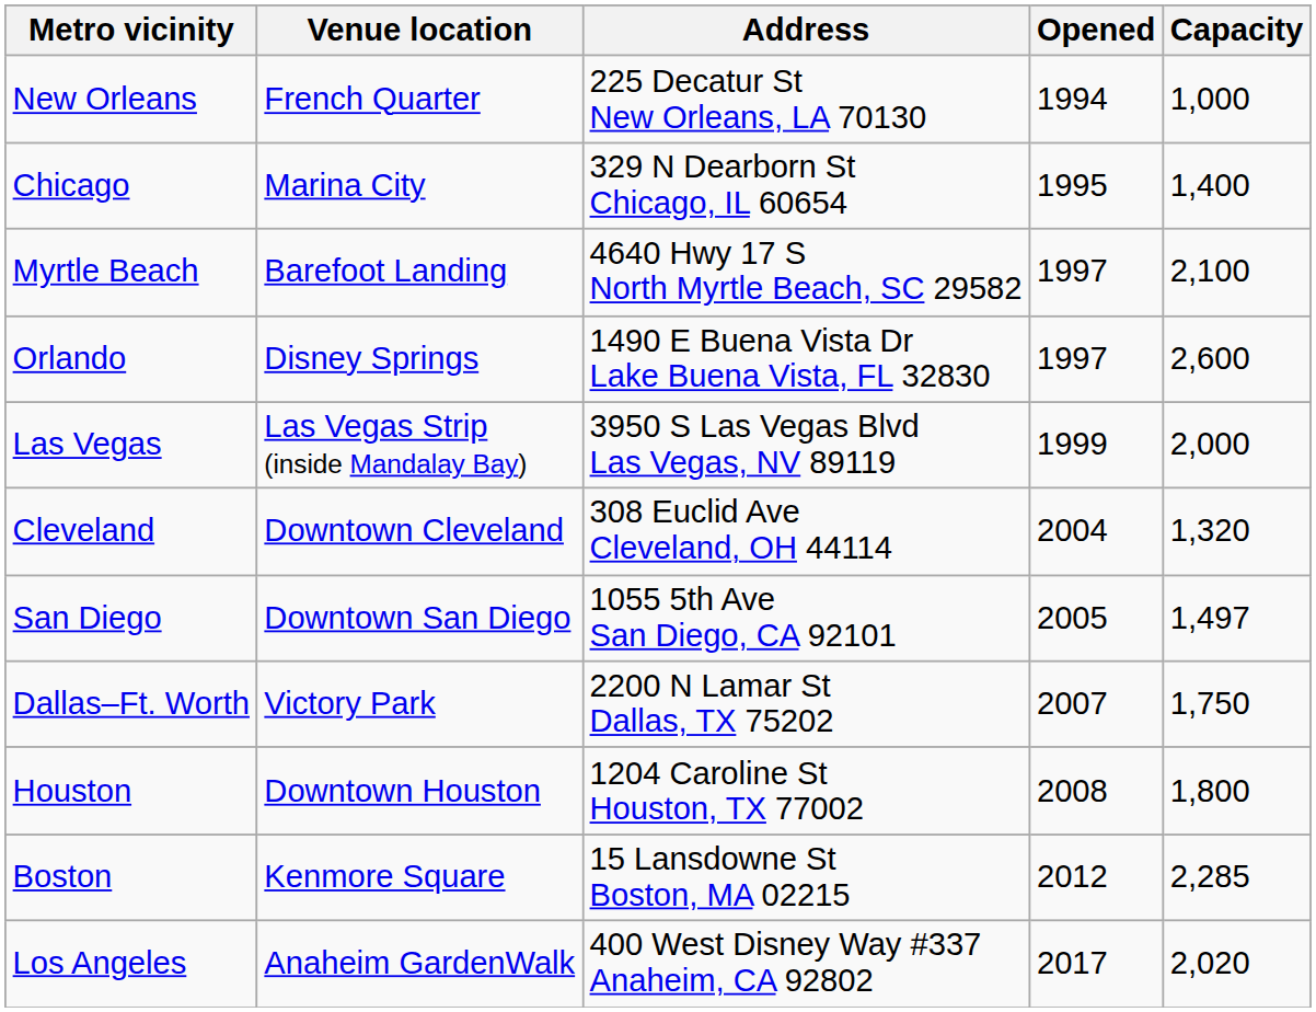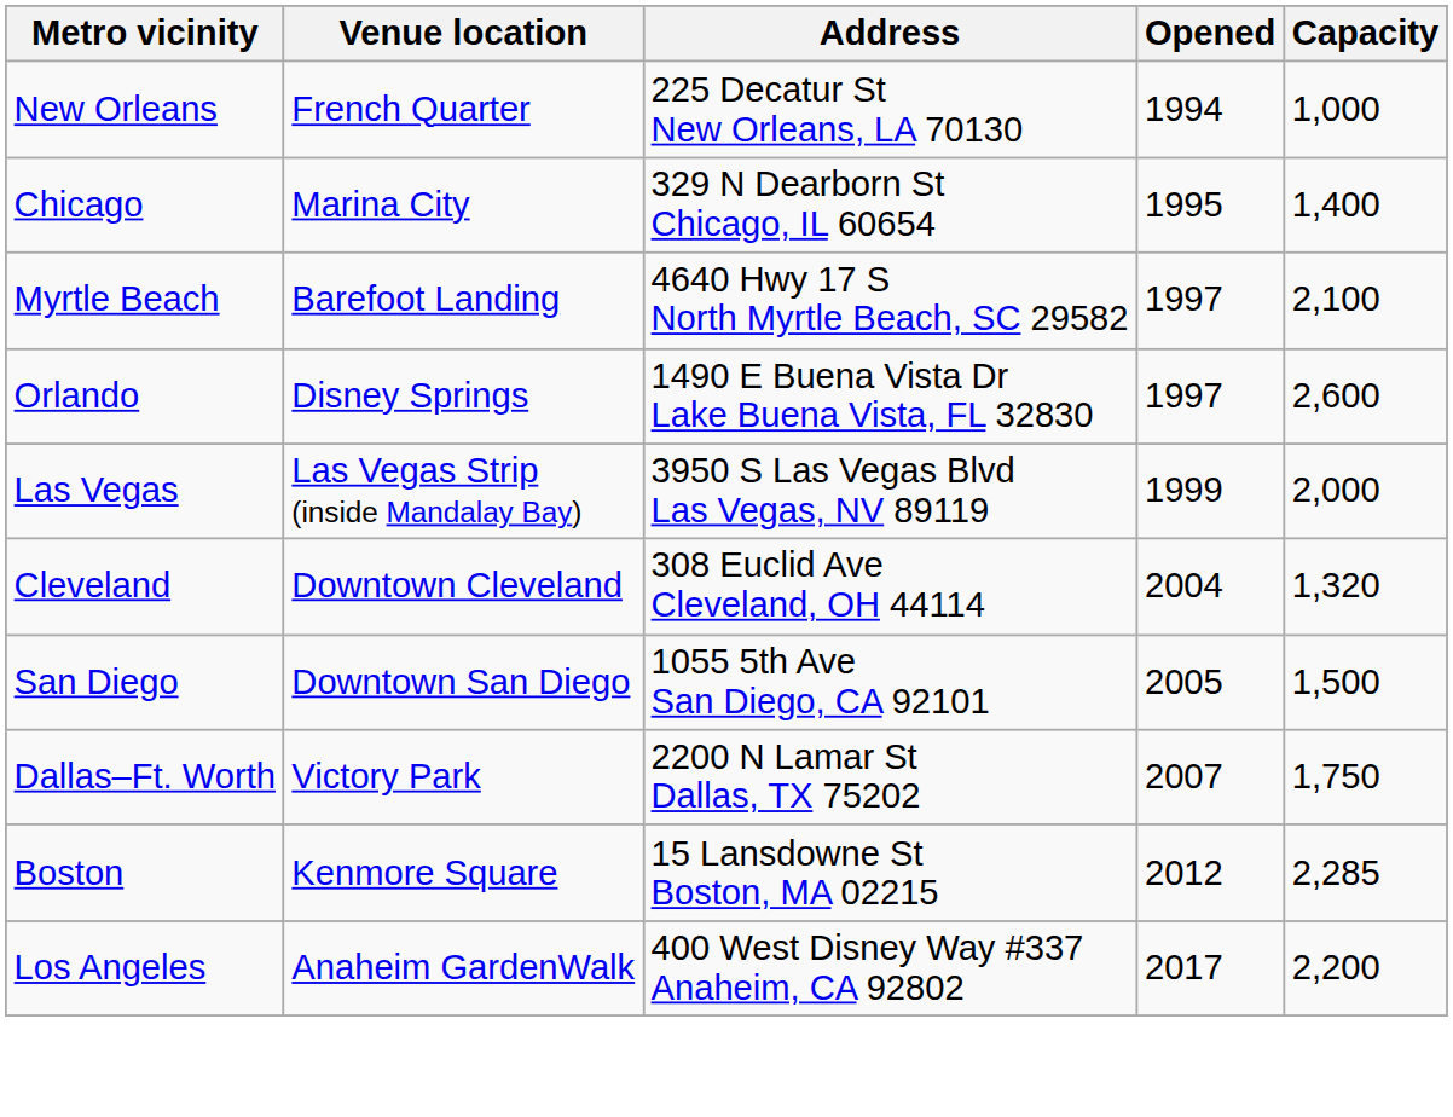 <table class="sortable wikitable">
 <tr>
 <th>Metro vicinity</th>
 <th>Venue location</th>
 <th>Address</th>
 <th>Opened</th>
 <th>Capacity</th>
 </tr>
 <tr>
 <td><a href='#'>New Orleans</a></td>
 <td><a href='#'>French Quarter</a></td>
 <td>225 Decatur St<br><a href='#'>New Orleans, LA</a> 70130</td>
 <td>1994</td>
 <td>1,000</td>
 </tr>
 <tr>
 <td><a href='#'>Chicago</a></td>
 <td><a href='#'>Marina City</a></td>
 <td>329 N Dearborn St<br><a href='#'>Chicago, IL</a> 60654</td>
 <td>1995</td>
 <td>1,400</td>
 </tr>
 <tr>
 <td><a href='#'>Myrtle Beach</a></td>
 <td><a href='#'>Barefoot Landing</a></td>
 <td>4640 Hwy 17 S<br><a href='#'>North Myrtle Beach, SC</a> 29582</td>
 <td>1997</td>
 <td>2,100</td>
 </tr>
 <tr>
 <td><a href='#'>Orlando</a></td>
 <td><a href='#'>Disney Springs</a></td>
 <td>1490 E Buena Vista Dr<br><a href='#'>Lake Buena Vista, FL</a> 32830</td>
 <td>1997</td>
 <td>2,600</td>
 </tr>
 <tr>
 <td><a href='#'>Las Vegas</a></td>
 <td><a href='#'>Las Vegas Strip</a><br><small>(inside <a href='#'>Mandalay Bay</a>)</small></td>
 <td>3950 S Las Vegas Blvd<br><a href='#'>Las Vegas, NV</a> 89119</td>
 <td>1999</td>
 <td>2,000</td>
 </tr>
 <tr>
 <td><a href='#'>Cleveland</a></td>
 <td><a href='#'>Downtown Cleveland</a></td>
 <td>308 Euclid Ave<br><a href='#'>Cleveland, OH</a> 44114</td>
 <td>2004</td>
 <td>1,320</td>
 </tr>
 <tr>
 <td><a href='#'>San Diego</a></td>
 <td><a href='#'>Downtown San Diego</a></td>
 <td>1055 5th Ave<br><a href='#'>San Diego, CA</a> 92101</td>
 <td>2005</td>
-<td>1,497</td>
+<td>1,500</td>
 </tr>
 <tr>
 <td><a href='#'>Dallas–Ft. Worth</a></td>
 <td><a href='#'>Victory Park</a></td>
 <td>2200 N Lamar St<br><a href='#'>Dallas, TX</a> 75202</td>
 <td>2007</td>
 <td>1,750</td>
-</tr>
-<tr>
-<td><a href='#'>Houston</a></td>
-<td><a href='#'>Downtown Houston</a></td>
-<td>1204 Caroline St<br><a href='#'>Houston, TX</a> 77002</td>
-<td>2008</td>
-<td>1,800</td>
 </tr>
 <tr>
 <td><a href='#'>Boston</a></td>
 <td><a href='#'>Kenmore Square</a></td>
 <td>15 Lansdowne St<br><a href='#'>Boston, MA</a> 02215</td>
 <td>2012</td>
 <td>2,285</td>
 </tr>
 <tr>
 <td><a href='#'>Los Angeles</a></td>
 <td><a href='#'>Anaheim GardenWalk</a></td>
 <td>400 West Disney Way #337<br><a href='#'>Anaheim, CA</a> 92802</td>
 <td>2017</td>
-<td>2,020</td>
+<td>2,200</td>
 </tr>
 <tr>
 </tr>
 </table>
